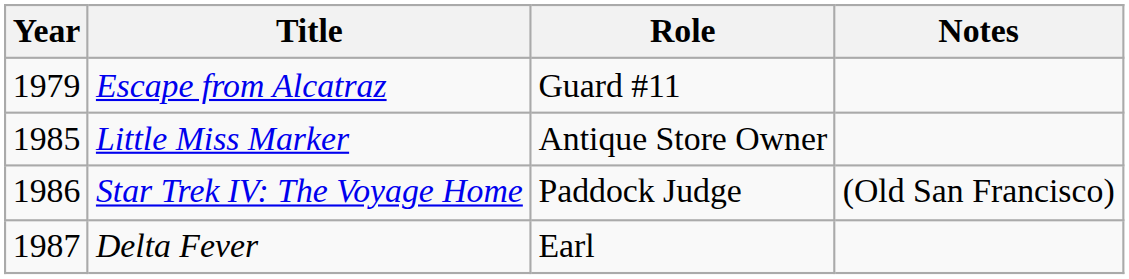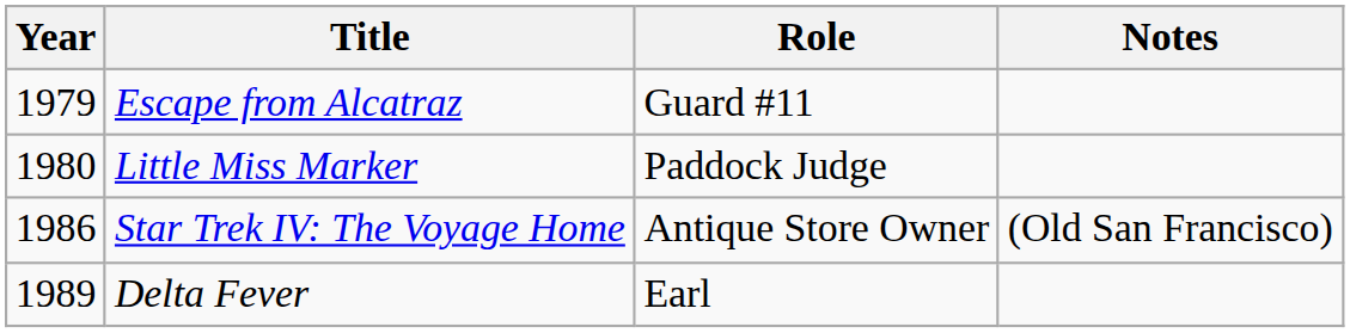 <table class="wikitable">
 <tr>
 <th>Year</th>
 <th>Title</th>
 <th>Role</th>
 <th>Notes</th>
 </tr>
 <tr>
 <td>1979</td>
 <td><em><a href='#'>Escape from Alcatraz</a></em></td>
 <td>Guard #11</td>
 <td></td>
 </tr>
 <tr>
-<td>1985</td>
+<td>1980</td>
 <td><em><a href='#'>Little Miss Marker</a></em></td>
-<td>Antique Store Owner</td>
+<td>Paddock Judge</td>
 <td></td>
 </tr>
 <tr>
 <td>1986</td>
 <td><em><a href='#'>Star Trek IV: The Voyage Home</a></em></td>
-<td>Paddock Judge</td>
+<td>Antique Store Owner</td>
 <td>(Old San Francisco)</td>
 </tr>
 <tr>
-<td>1987</td>
+<td>1989</td>
 <td><em>Delta Fever</em></td>
 <td>Earl</td>
 <td></td>
 </tr>
 </table>
